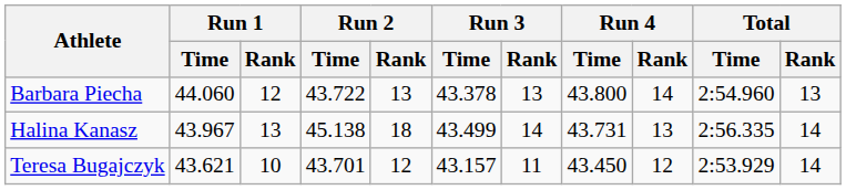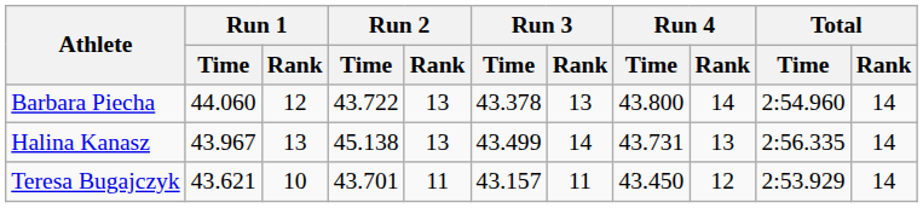 <table class="wikitable" border="1" style="font-size:90%">
 <tr>
 <th rowspan="2">Athlete</th>
 <th colspan="2">Run 1</th>
 <th colspan="2">Run 2</th>
 <th colspan="2">Run 3</th>
 <th colspan="2">Run 4</th>
 <th colspan="2">Total</th>
 </tr>
 <tr>
 <th>Time</th>
 <th>Rank</th>
 <th>Time</th>
 <th>Rank</th>
 <th>Time</th>
 <th>Rank</th>
 <th>Time</th>
 <th>Rank</th>
 <th>Time</th>
 <th>Rank</th>
 </tr>
 <tr>
 <td><a href='#'>Barbara Piecha</a></td>
 <td align="center">44.060</td>
 <td align="center">12</td>
 <td align="center">43.722</td>
 <td align="center">13</td>
 <td align="center">43.378</td>
 <td align="center">13</td>
 <td align="center">43.800</td>
 <td align="center">14</td>
 <td align="center">2:54.960</td>
-<td align="center">13</td>
+<td align="center">14</td>
 </tr>
 <tr>
 <td><a href='#'>Halina Kanasz</a></td>
 <td align="center">43.967</td>
 <td align="center">13</td>
 <td align="center">45.138</td>
-<td align="center">18</td>
+<td align="center">13</td>
 <td align="center">43.499</td>
 <td align="center">14</td>
 <td align="center">43.731</td>
 <td align="center">13</td>
 <td align="center">2:56.335</td>
 <td align="center">14</td>
 </tr>
 <tr>
 <td><a href='#'>Teresa Bugajczyk</a></td>
 <td align="center">43.621</td>
 <td align="center">10</td>
 <td align="center">43.701</td>
-<td align="center">12</td>
+<td align="center">11</td>
 <td align="center">43.157</td>
 <td align="center">11</td>
 <td align="center">43.450</td>
 <td align="center">12</td>
 <td align="center">2:53.929</td>
 <td align="center">14</td>
 </tr>
 </table>
